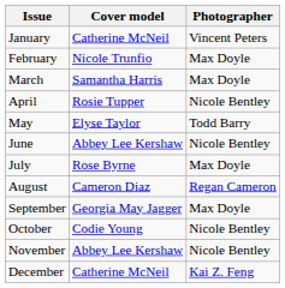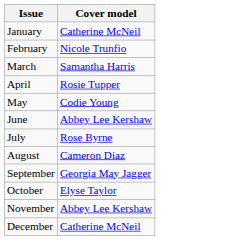 <table class="wikitable">
 <tr>
 <th>Issue</th>
 <th>Cover model</th>
-<th>Photographer</th>
 </tr>
 <tr>
 <td>January</td>
 <td><a href='#'>Catherine McNeil</a></td>
-<td>Vincent Peters</td>
 </tr>
 <tr>
 <td>February</td>
 <td><a href='#'>Nicole Trunfio</a></td>
-<td>Max Doyle</td>
 </tr>
 <tr>
 <td>March</td>
 <td><a href='#'>Samantha Harris</a></td>
-<td>Max Doyle</td>
 </tr>
 <tr>
 <td>April</td>
 <td><a href='#'>Rosie Tupper</a></td>
-<td>Nicole Bentley</td>
 </tr>
 <tr>
 <td>May</td>
-<td><a href='#'>Elyse Taylor</a></td>
-<td>Todd Barry</td>
+<td><a href='#'>Codie Young</a></td>
 </tr>
 <tr>
 <td>June</td>
 <td><a href='#'>Abbey Lee Kershaw</a></td>
-<td>Nicole Bentley</td>
 </tr>
 <tr>
 <td>July</td>
 <td><a href='#'>Rose Byrne</a></td>
-<td>Max Doyle</td>
 </tr>
 <tr>
 <td>August</td>
 <td><a href='#'>Cameron Diaz</a></td>
-<td><a href='#'>Regan Cameron</a></td>
 </tr>
 <tr>
 <td>September</td>
 <td><a href='#'>Georgia May Jagger</a></td>
-<td>Max Doyle</td>
 </tr>
 <tr>
 <td>October</td>
-<td><a href='#'>Codie Young</a></td>
-<td>Nicole Bentley</td>
+<td><a href='#'>Elyse Taylor</a></td>
 </tr>
 <tr>
 <td>November</td>
 <td><a href='#'>Abbey Lee Kershaw</a></td>
-<td>Nicole Bentley</td>
 </tr>
 <tr>
 <td>December</td>
 <td><a href='#'>Catherine McNeil</a></td>
-<td><a href='#'>Kai Z. Feng</a></td>
 </tr>
 </table>
